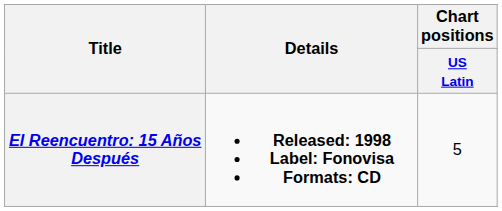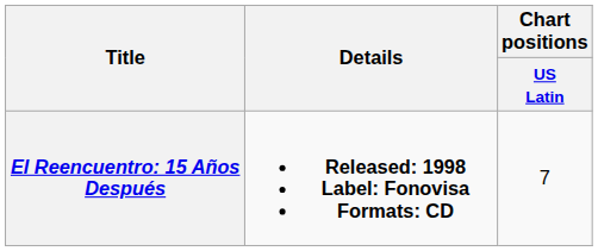 <table class="wikitable plainrowheaders" style="text-align:center;">
 <tr>
 <th rowspan="2" style="width:190px;">Title</th>
 <th rowspan="2" style="width:200px;">Details</th>
 <th colspan="1">Chart positions</th>
 </tr>
 <tr>
 <th style="width:55px;"><small><a href='#'>US<br>Latin</a></small><br></th>
 </tr>
 <tr>
 <th scope="row" style="text-align:center;"><em><a href='#'>El Reencuentro: 15 Años Después</a></em></th>
 <td><strong><br><ul><li>Released: 1998</li><li>Label: Fonovisa</li><li>Formats: CD</li></ul></strong></td>
-<td style="text-align:center;">5</td>
+<td style="text-align:center;">7</td>
 </tr>
 </table>
